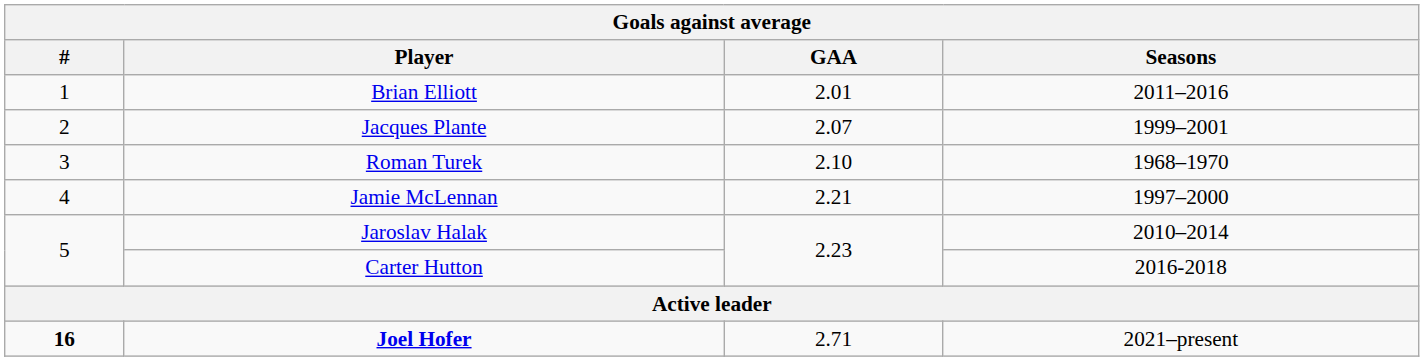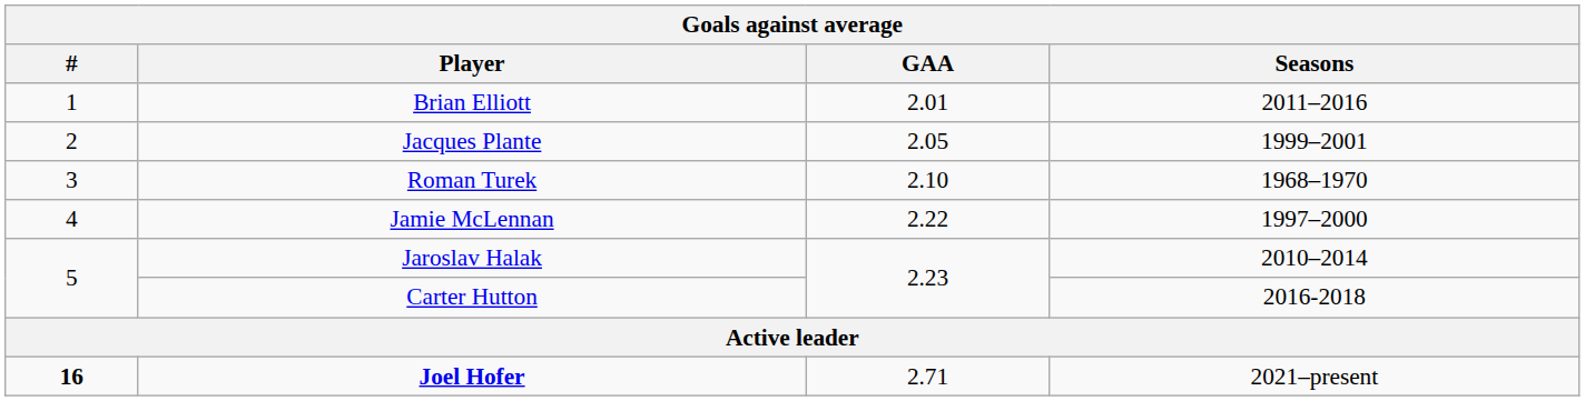 <table class="wikitable" style="text-align: center; font-size: 95%" width="80%">
 <tr>
 <th colspan="4">Goals against average</th>
 </tr>
 <tr>
 <th>#</th>
 <th>Player</th>
 <th>GAA</th>
 <th>Seasons</th>
 </tr>
 <tr>
 <td>1</td>
 <td><a href='#'>Brian Elliott</a></td>
 <td>2.01</td>
 <td>2011–2016</td>
 </tr>
 <tr>
 <td>2</td>
 <td><a href='#'>Jacques Plante</a></td>
-<td>2.07</td>
+<td>2.05</td>
 <td>1999–2001</td>
 </tr>
 <tr>
 <td>3</td>
 <td><a href='#'>Roman Turek</a></td>
 <td>2.10</td>
 <td>1968–1970</td>
 </tr>
 <tr>
 <td>4</td>
 <td><a href='#'>Jamie McLennan</a></td>
-<td>2.21</td>
+<td>2.22</td>
 <td>1997–2000</td>
 </tr>
 <tr>
 <td rowspan="2">5</td>
 <td><a href='#'>Jaroslav Halak</a></td>
 <td rowspan="2">2.23</td>
 <td>2010–2014</td>
 </tr>
 <tr>
 <td><a href='#'>Carter Hutton</a></td>
 <td>2016-2018</td>
 </tr>
 <tr>
 <th colspan="4">Active leader</th>
 </tr>
 <tr>
 <td><strong>16</strong></td>
 <td><strong><a href='#'>Joel Hofer</a></strong></td>
 <td>2.71</td>
 <td>2021–present</td>
 </tr>
 </table>
